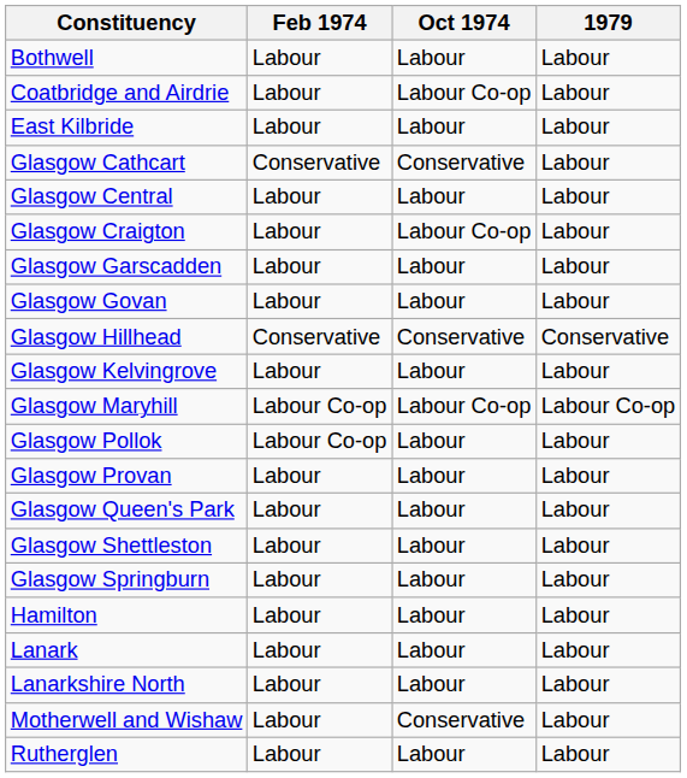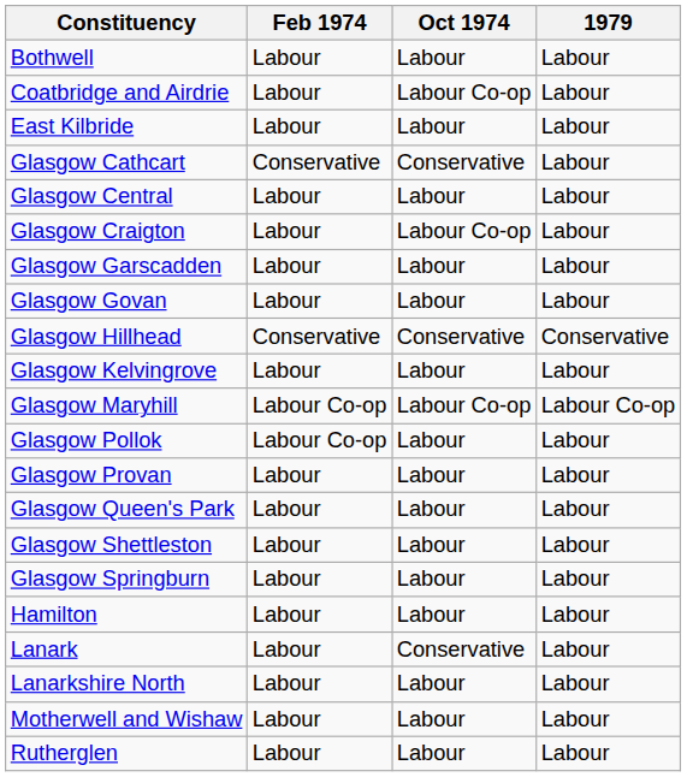 <table class="wikitable">
 <tr>
 <th>Constituency</th>
 <th>Feb 1974</th>
 <th>Oct 1974</th>
 <th>1979</th>
 </tr>
 <tr>
 <td><a href='#'>Bothwell</a></td>
 <td bgcolor=>Labour</td>
 <td bgcolor=>Labour</td>
 <td bgcolor=>Labour</td>
 </tr>
 <tr>
 <td><a href='#'>Coatbridge and Airdrie</a></td>
 <td bgcolor=>Labour</td>
 <td bgcolor=>Labour Co-op</td>
 <td bgcolor=>Labour</td>
 </tr>
 <tr>
 <td><a href='#'>East Kilbride</a></td>
 <td bgcolor=>Labour</td>
 <td bgcolor=>Labour</td>
 <td bgcolor=>Labour</td>
 </tr>
 <tr>
 <td><a href='#'>Glasgow Cathcart</a></td>
 <td bgcolor=>Conservative</td>
 <td bgcolor=>Conservative</td>
 <td bgcolor=>Labour</td>
 </tr>
 <tr>
 <td><a href='#'>Glasgow Central</a></td>
 <td bgcolor=>Labour</td>
 <td bgcolor=>Labour</td>
 <td bgcolor=>Labour</td>
 </tr>
 <tr>
 <td><a href='#'>Glasgow Craigton</a></td>
 <td bgcolor=>Labour</td>
 <td bgcolor=>Labour Co-op</td>
 <td bgcolor=>Labour</td>
 </tr>
 <tr>
 <td><a href='#'>Glasgow Garscadden</a></td>
 <td bgcolor=>Labour</td>
 <td bgcolor=>Labour</td>
 <td bgcolor=>Labour</td>
 </tr>
 <tr>
 <td><a href='#'>Glasgow Govan</a></td>
 <td bgcolor=>Labour</td>
 <td bgcolor=>Labour</td>
 <td bgcolor=>Labour</td>
 </tr>
 <tr>
 <td><a href='#'>Glasgow Hillhead</a></td>
 <td bgcolor=>Conservative</td>
 <td bgcolor=>Conservative</td>
 <td bgcolor=>Conservative</td>
 </tr>
 <tr>
 <td><a href='#'>Glasgow Kelvingrove</a></td>
 <td bgcolor=>Labour</td>
 <td bgcolor=>Labour</td>
 <td bgcolor=>Labour</td>
 </tr>
 <tr>
 <td><a href='#'>Glasgow Maryhill</a></td>
 <td bgcolor=>Labour Co-op</td>
 <td bgcolor=>Labour Co-op</td>
 <td bgcolor=>Labour Co-op</td>
 </tr>
 <tr>
 <td><a href='#'>Glasgow Pollok</a></td>
 <td bgcolor=>Labour Co-op</td>
 <td bgcolor=>Labour</td>
 <td bgcolor=>Labour</td>
 </tr>
 <tr>
 <td><a href='#'>Glasgow Provan</a></td>
 <td bgcolor=>Labour</td>
 <td bgcolor=>Labour</td>
 <td bgcolor=>Labour</td>
 </tr>
 <tr>
 <td><a href='#'>Glasgow Queen's Park</a></td>
 <td bgcolor=>Labour</td>
 <td bgcolor=>Labour</td>
 <td bgcolor=>Labour</td>
 </tr>
 <tr>
 <td><a href='#'>Glasgow Shettleston</a></td>
 <td bgcolor=>Labour</td>
 <td bgcolor=>Labour</td>
 <td bgcolor=>Labour</td>
 </tr>
 <tr>
 <td><a href='#'>Glasgow Springburn</a></td>
 <td bgcolor=>Labour</td>
 <td bgcolor=>Labour</td>
 <td bgcolor=>Labour</td>
 </tr>
 <tr>
 <td><a href='#'>Hamilton</a></td>
 <td bgcolor=>Labour</td>
 <td bgcolor=>Labour</td>
 <td bgcolor=>Labour</td>
 </tr>
 <tr>
 <td><a href='#'>Lanark</a></td>
 <td bgcolor=>Labour</td>
-<td bgcolor=>Labour</td>
+<td bgcolor=>Conservative</td>
 <td bgcolor=>Labour</td>
 </tr>
 <tr>
 <td><a href='#'>Lanarkshire North</a></td>
 <td bgcolor=>Labour</td>
 <td bgcolor=>Labour</td>
 <td bgcolor=>Labour</td>
 </tr>
 <tr>
 <td><a href='#'>Motherwell and Wishaw</a></td>
 <td bgcolor=>Labour</td>
-<td bgcolor=>Conservative</td>
+<td bgcolor=>Labour</td>
 <td bgcolor=>Labour</td>
 </tr>
 <tr>
 <td><a href='#'>Rutherglen</a></td>
 <td bgcolor=>Labour</td>
 <td bgcolor=>Labour</td>
 <td bgcolor=>Labour</td>
 </tr>
 </table>
